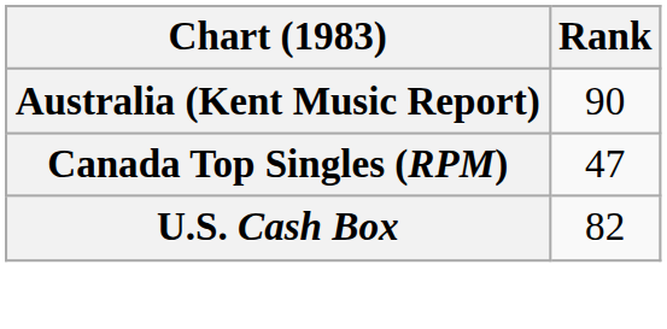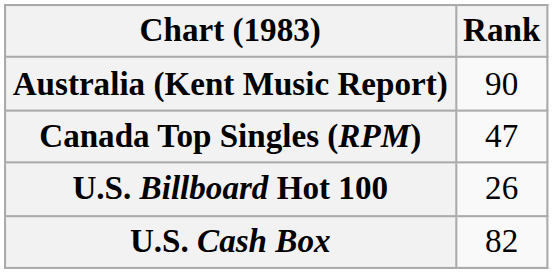 <table class="wikitable sortable plainrowheaders" style="text-align:center">
 <tr>
 <th>Chart (1983)</th>
 <th>Rank</th>
 </tr>
 <tr>
 <th scope="row">Australia (Kent Music Report)</th>
 <td>90</td>
 </tr>
 <tr>
 <th scope="row">Canada Top Singles (<em>RPM</em>)</th>
 <td>47</td>
 </tr>
 <tr>
+<th scope="row">U.S. <em>Billboard</em> Hot 100</th>
+<td>26</td>
+</tr>
+<tr>
 <th scope="row">U.S. <em>Cash Box</em> </th>
 <td>82</td>
 </tr>
 </table>
